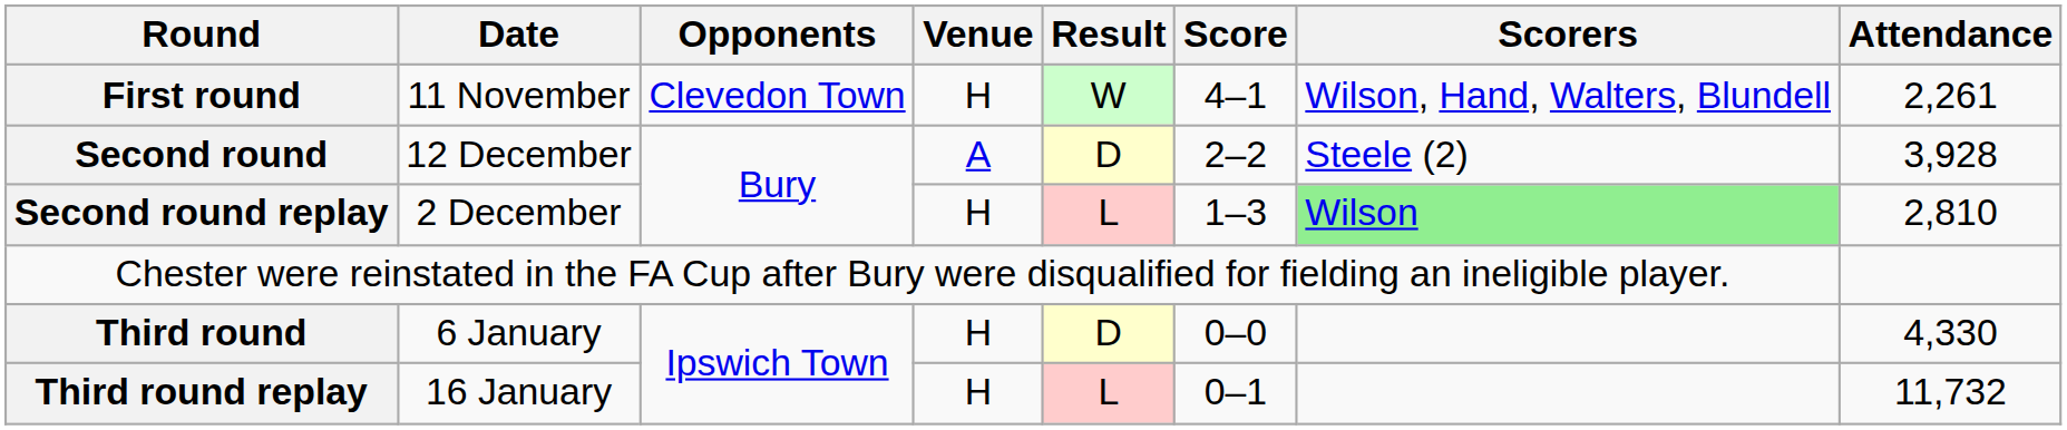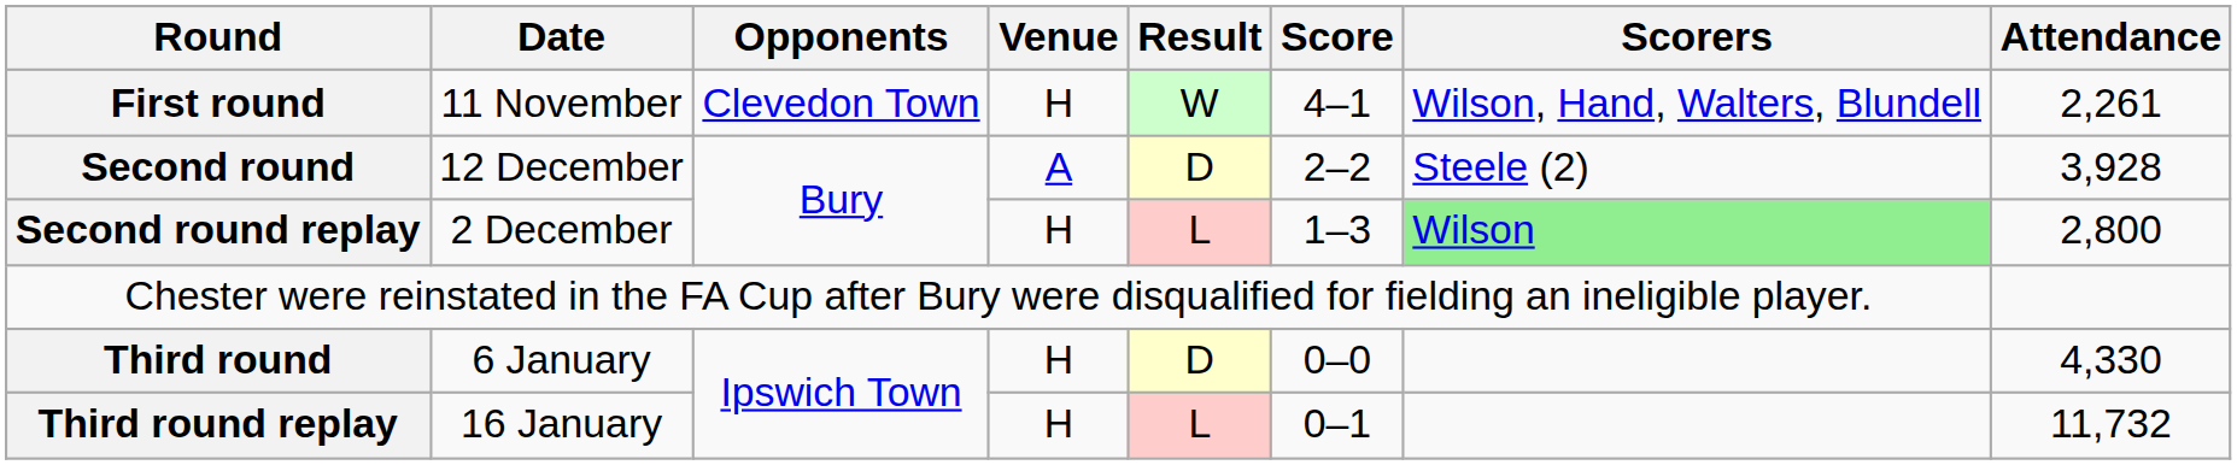 <table class="wikitable" style="text-align:center">
 <tr>
 <th>Round</th>
 <th>Date</th>
 <th>Opponents</th>
 <th>Venue</th>
 <th>Result</th>
 <th>Score</th>
 <th>Scorers</th>
 <th>Attendance</th>
 </tr>
 <tr>
 <th>First round</th>
 <td>11 November</td>
 <td><a href='#'>Clevedon Town</a></td>
 <td>H</td>
 <td style="background-color:#CCFFCC">W</td>
 <td>4–1</td>
 <td align="left"><a href='#'>Wilson</a>, <a href='#'>Hand</a>, <a href='#'>Walters</a>, <a href='#'>Blundell</a></td>
 <td>2,261</td>
 </tr>
 <tr>
 <th>Second round</th>
 <td>12 December</td>
 <td rowspan=2><a href='#'>Bury</a></td>
 <td><a href='#'>A</a></td>
 <td style="background-color:#FFFFCC">D</td>
 <td>2–2</td>
 <td align="left"><a href='#'>Steele</a> (2)</td>
 <td>3,928</td>
 </tr>
 <tr>
 <th>Second round replay</th>
 <td>2 December</td>
 <td>H</td>
 <td style="background-color:#FFCCCC">L</td>
 <td>1–3</td>
 <td align="left" style="background: lightgreen;"><a href='#'>Wilson</a></td>
-<td>2,810</td>
+<td>2,800</td>
 </tr>
 <tr>
 <td colspan="7">Chester were reinstated in the FA Cup after Bury were disqualified for fielding an ineligible player.</td>
 </tr>
 <tr>
 <th>Third round</th>
 <td>6 January</td>
 <td rowspan=2><a href='#'>Ipswich Town</a></td>
 <td>H</td>
 <td style="background-color:#FFFFCC">D</td>
 <td>0–0</td>
 <td align="left"></td>
 <td>4,330</td>
 </tr>
 <tr>
 <th>Third round replay</th>
 <td>16 January</td>
 <td>H</td>
 <td style="background-color:#FFCCCC">L</td>
 <td>0–1</td>
 <td align="left"></td>
 <td>11,732</td>
 </tr>
 </table>
